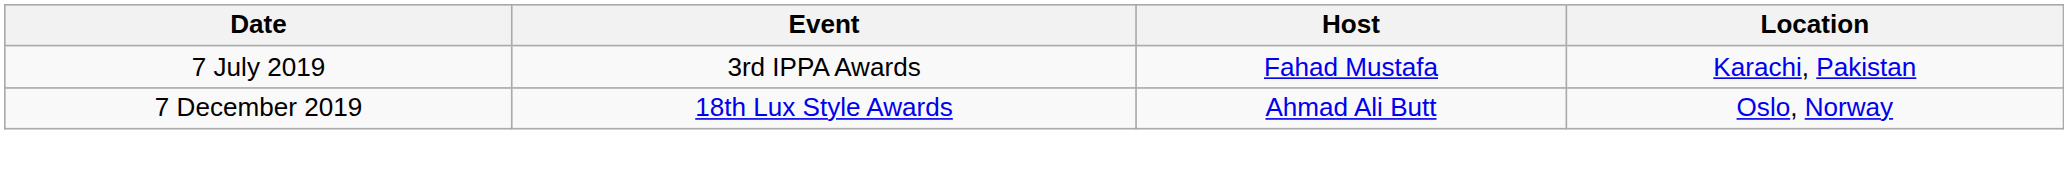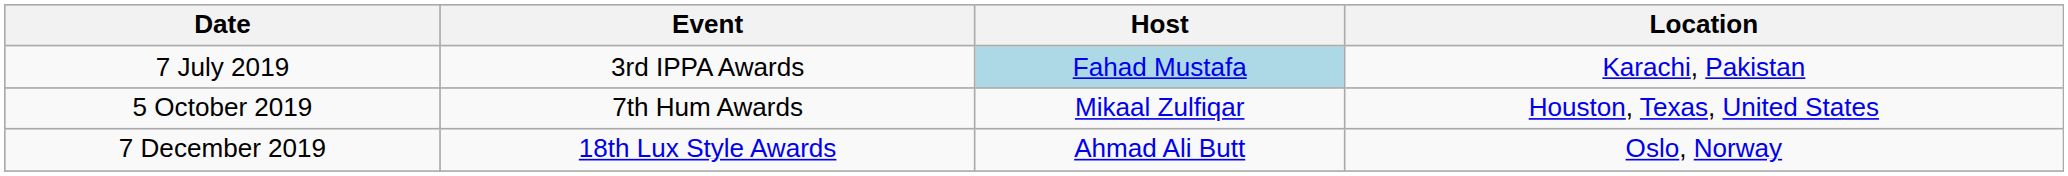 <table class="wikitable sortable" style="text-align: center; width: 100%; margin: 1em auto 1em auto;">
 <tr>
 <th>Date</th>
 <th>Event</th>
 <th>Host</th>
 <th>Location</th>
 </tr>
 <tr>
 <td>7 July 2019</td>
 <td>3rd IPPA Awards</td>
-<td><a href='#'>Fahad Mustafa</a></td>
+<td style="background: lightblue;"><a href='#'>Fahad Mustafa</a></td>
 <td><a href='#'>Karachi</a>, <a href='#'>Pakistan</a></td>
+</tr>
+<tr>
+<td>5 October 2019</td>
+<td>7th Hum Awards</td>
+<td><a href='#'>Mikaal Zulfiqar</a></td>
+<td><a href='#'>Houston</a>, <a href='#'>Texas</a>, <a href='#'>United States</a></td>
 </tr>
 <tr>
 <td>7 December 2019</td>
 <td><a href='#'>18th Lux Style Awards</a></td>
 <td><a href='#'>Ahmad Ali Butt</a></td>
 <td><a href='#'>Oslo</a>, <a href='#'>Norway</a></td>
 </tr>
 </table>
